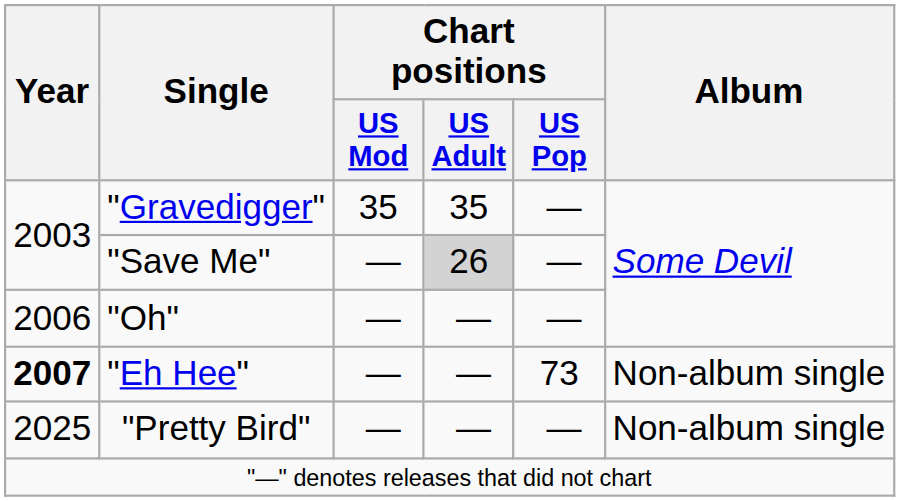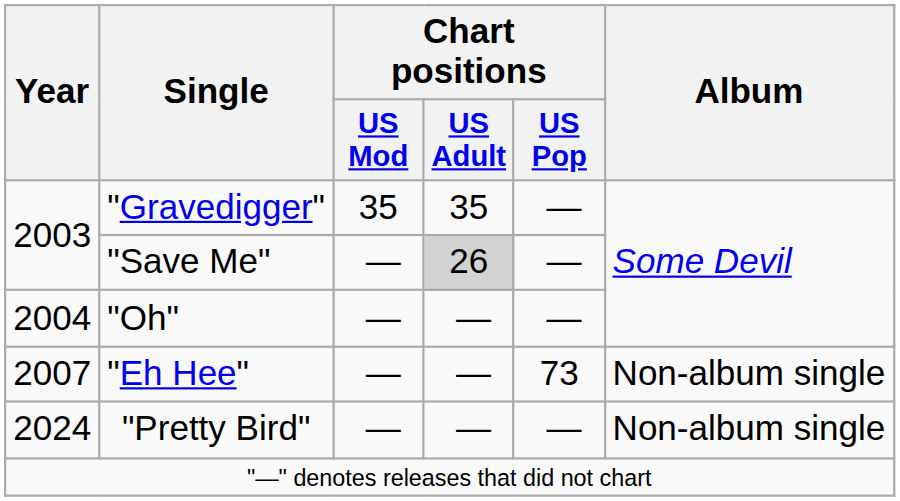 <table class="wikitable" style="text-align:center;">
 <tr>
 <th rowspan="2">Year</th>
 <th rowspan="2">Single</th>
 <th colspan="3">Chart positions</th>
 <th rowspan="2">Album</th>
 </tr>
 <tr style="font-size:smaller;">
 <th style="width:35px;"><a href='#'>US Mod</a></th>
 <th style="width:35px;"><a href='#'>US Adult</a></th>
 <th style="width:35px;"><a href='#'>US Pop</a></th>
 </tr>
 <tr>
 <td rowspan="2">2003</td>
 <td style="text-align:left;">"<a href='#'>Gravedigger</a>"</td>
 <td>35</td>
 <td>35</td>
 <td> —</td>
 <td style="text-align:left;" rowspan="3"><em><a href='#'>Some Devil</a></em></td>
 </tr>
 <tr>
 <td style="text-align:left;">"Save Me"</td>
 <td> —</td>
 <td style="background: lightgrey;">26</td>
 <td> —</td>
 </tr>
 <tr>
-<td>2006</td>
+<td>2004</td>
 <td style="text-align:left;">"Oh"</td>
 <td> —</td>
 <td> —</td>
 <td> —</td>
 </tr>
 <tr>
-<td><strong>2007</strong></td>
+<td>2007</td>
 <td style="text-align:left;">"<a href='#'>Eh Hee</a>"</td>
 <td> —</td>
 <td> —</td>
 <td>73</td>
 <td style="text-align:left;">Non-album single</td>
 </tr>
 <tr>
-<td>2025</td>
+<td>2024</td>
 <td>"Pretty Bird"</td>
 <td> —</td>
 <td> —</td>
 <td> —</td>
 <td>Non-album single</td>
 </tr>
 <tr>
 <td colspan="10" style="font-size:8pt">"—" denotes releases that did not chart</td>
 </tr>
 </table>
